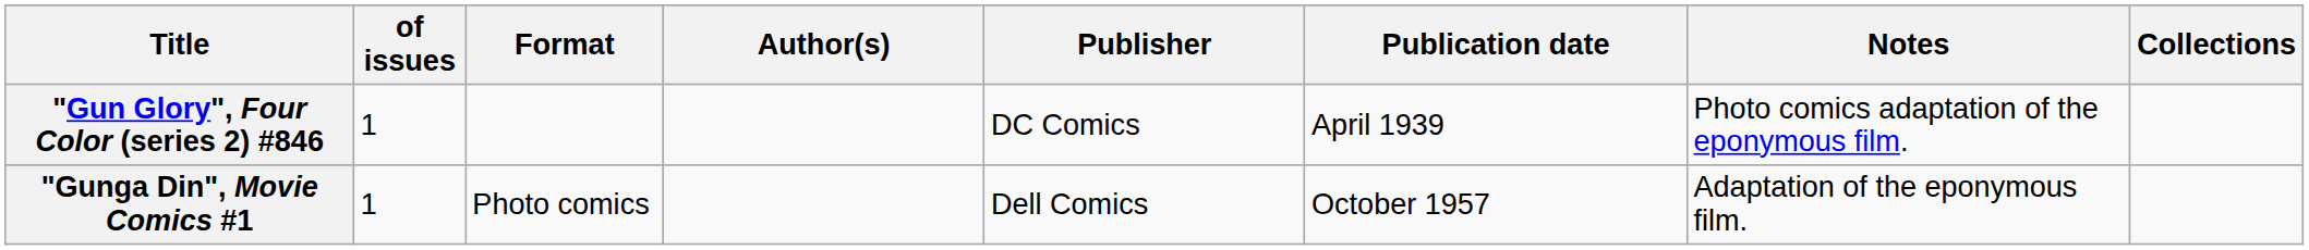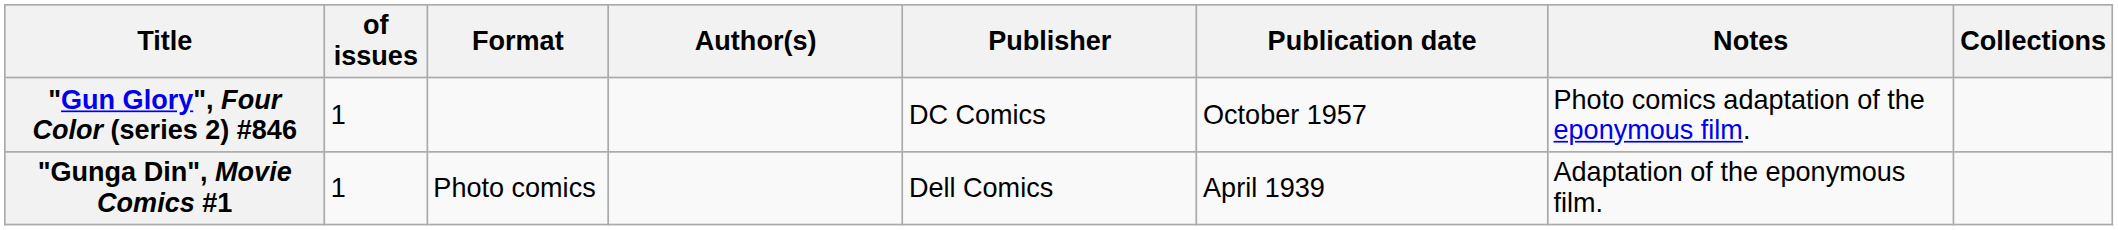 <table class="wikitable">
 <tr>
 <th>Title</th>
 <th style="width:40pt"> of issues</th>
 <th style="width:75pt">Format</th>
 <th style="width:125pt">Author(s)</th>
 <th style="width:125pt">Publisher</th>
 <th style="width:150pt">Publication date</th>
 <th style="width:175pt">Notes</th>
 <th>Collections</th>
 </tr>
 <tr>
 <th>"<a href='#'>Gun Glory</a>", <em>Four Color</em> (series 2) #846</th>
 <td>1</td>
 <td></td>
 <td></td>
 <td>DC Comics</td>
-<td>April 1939</td>
+<td>October 1957</td>
 <td>Photo comics adaptation of the <a href='#'>eponymous film</a>.</td>
 <td></td>
 </tr>
 <tr>
 <th>"Gunga Din", <em>Movie Comics</em> #1</th>
 <td>1</td>
 <td>Photo comics</td>
 <td></td>
 <td>Dell Comics</td>
-<td>October 1957</td>
+<td>April 1939</td>
 <td>Adaptation of the eponymous film.</td>
 <td></td>
 </tr>
 </table>
